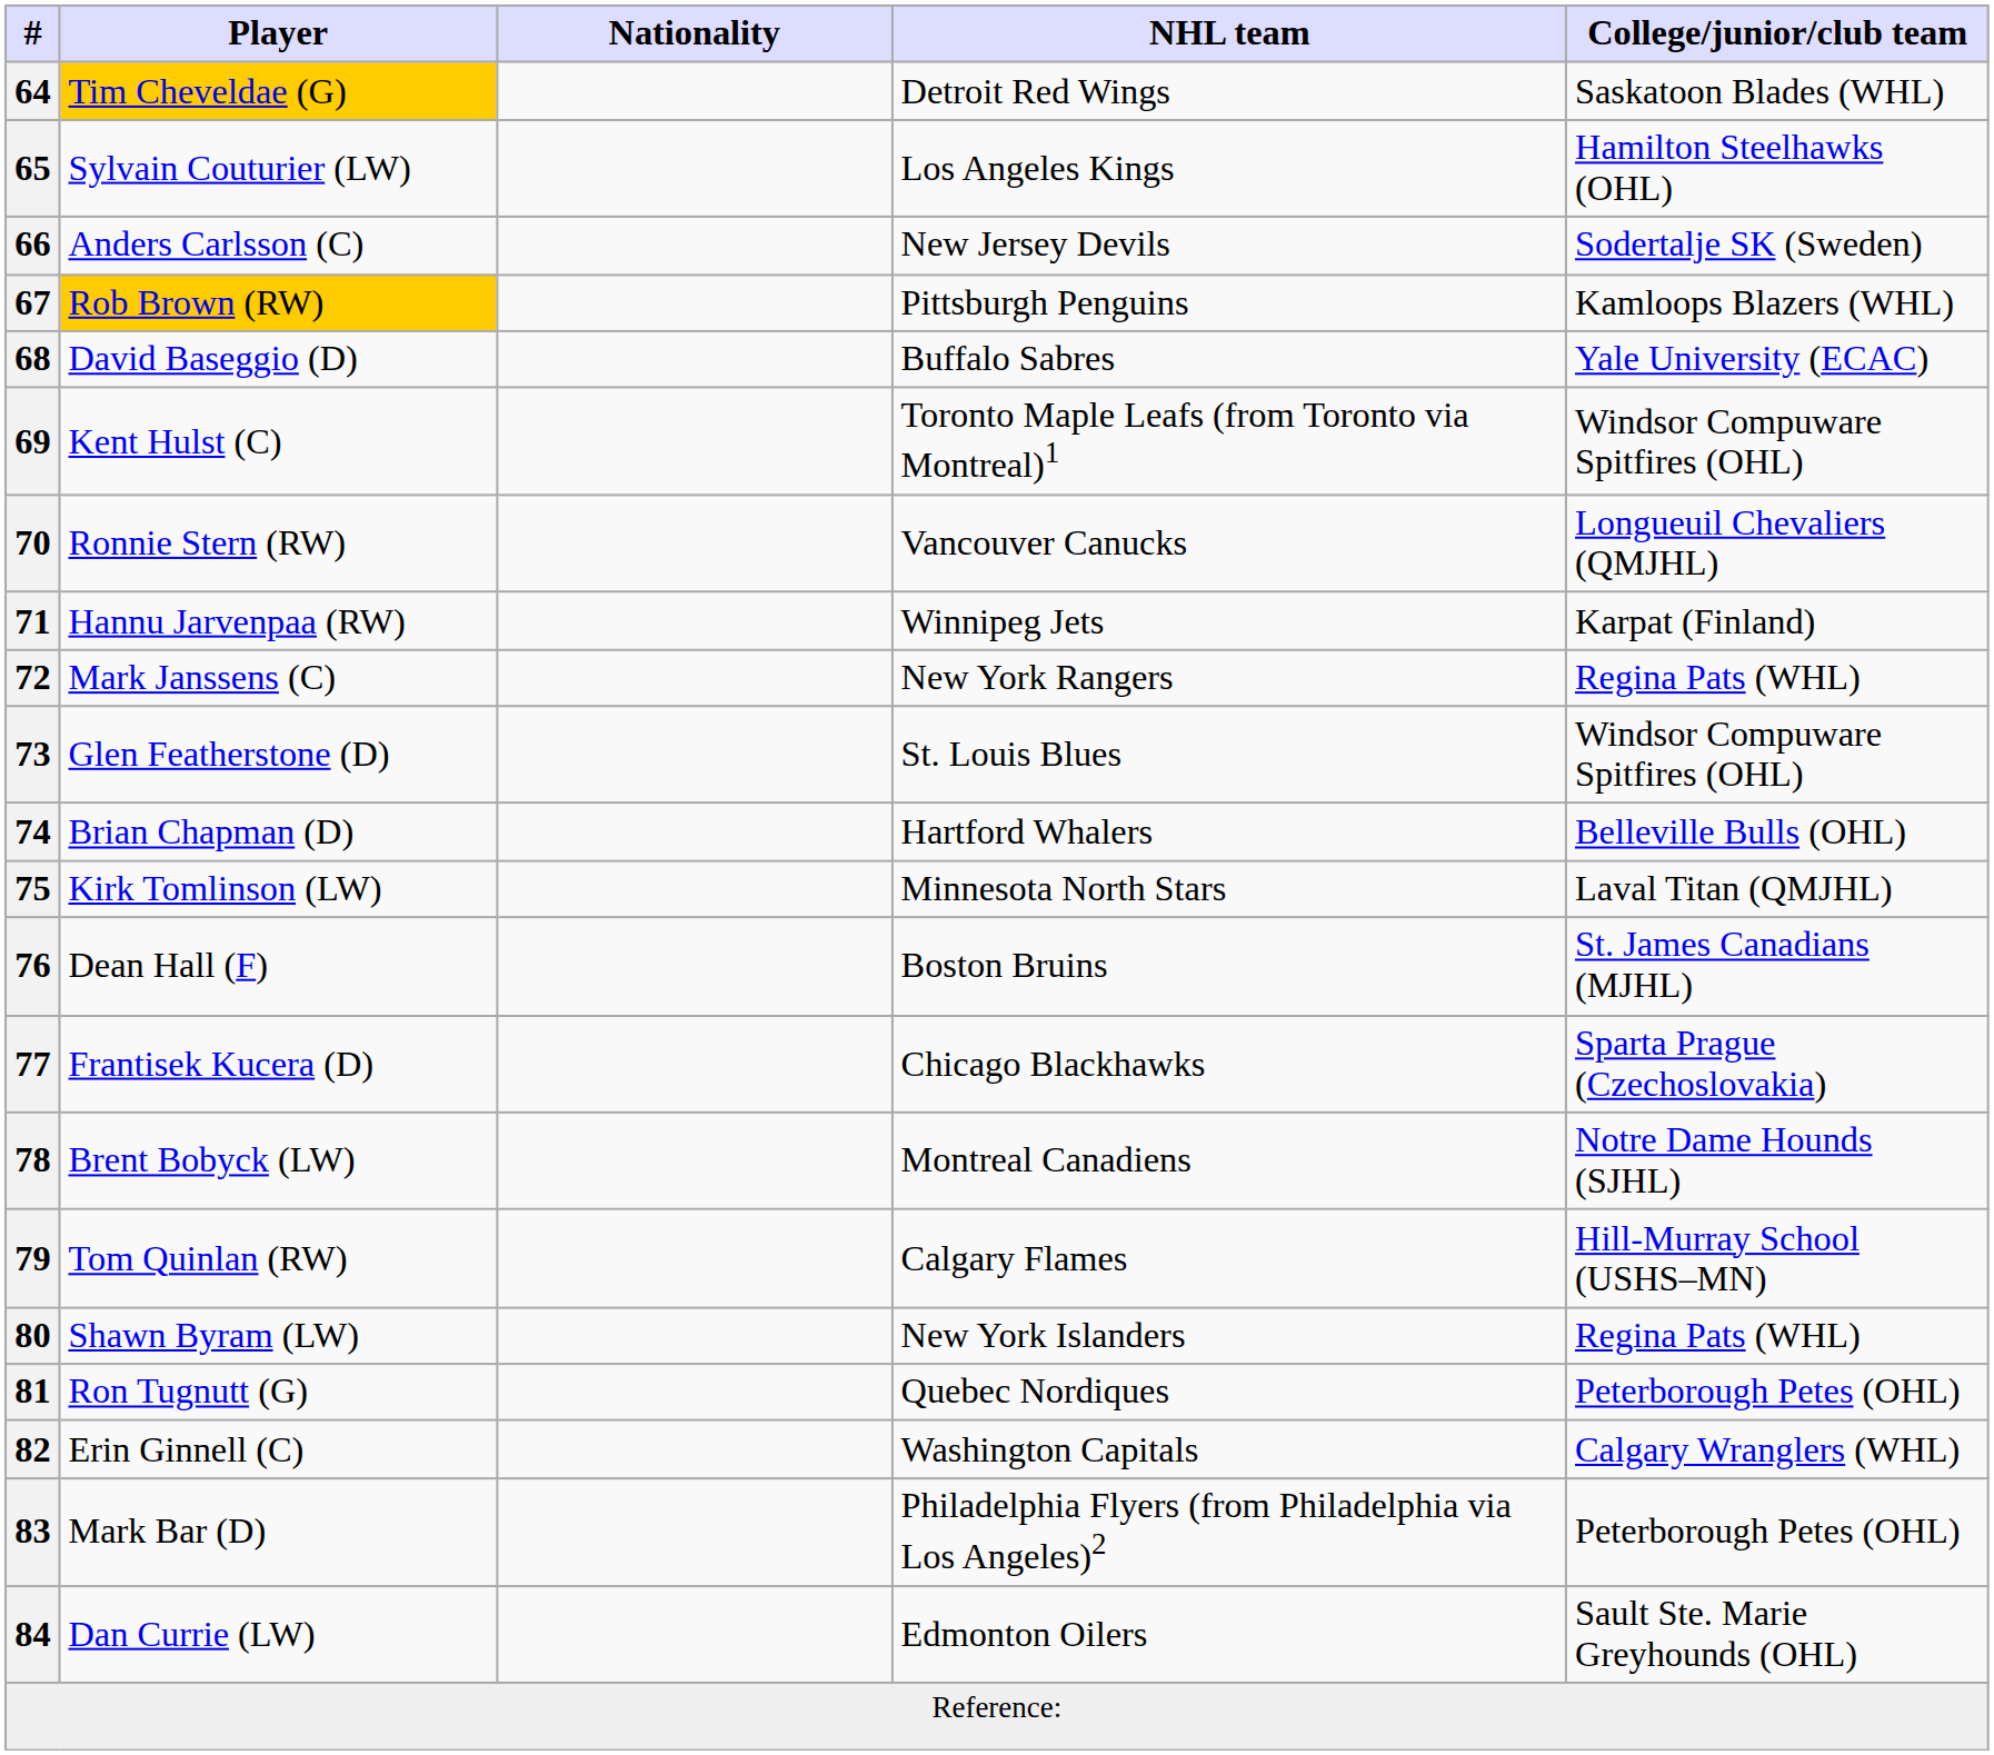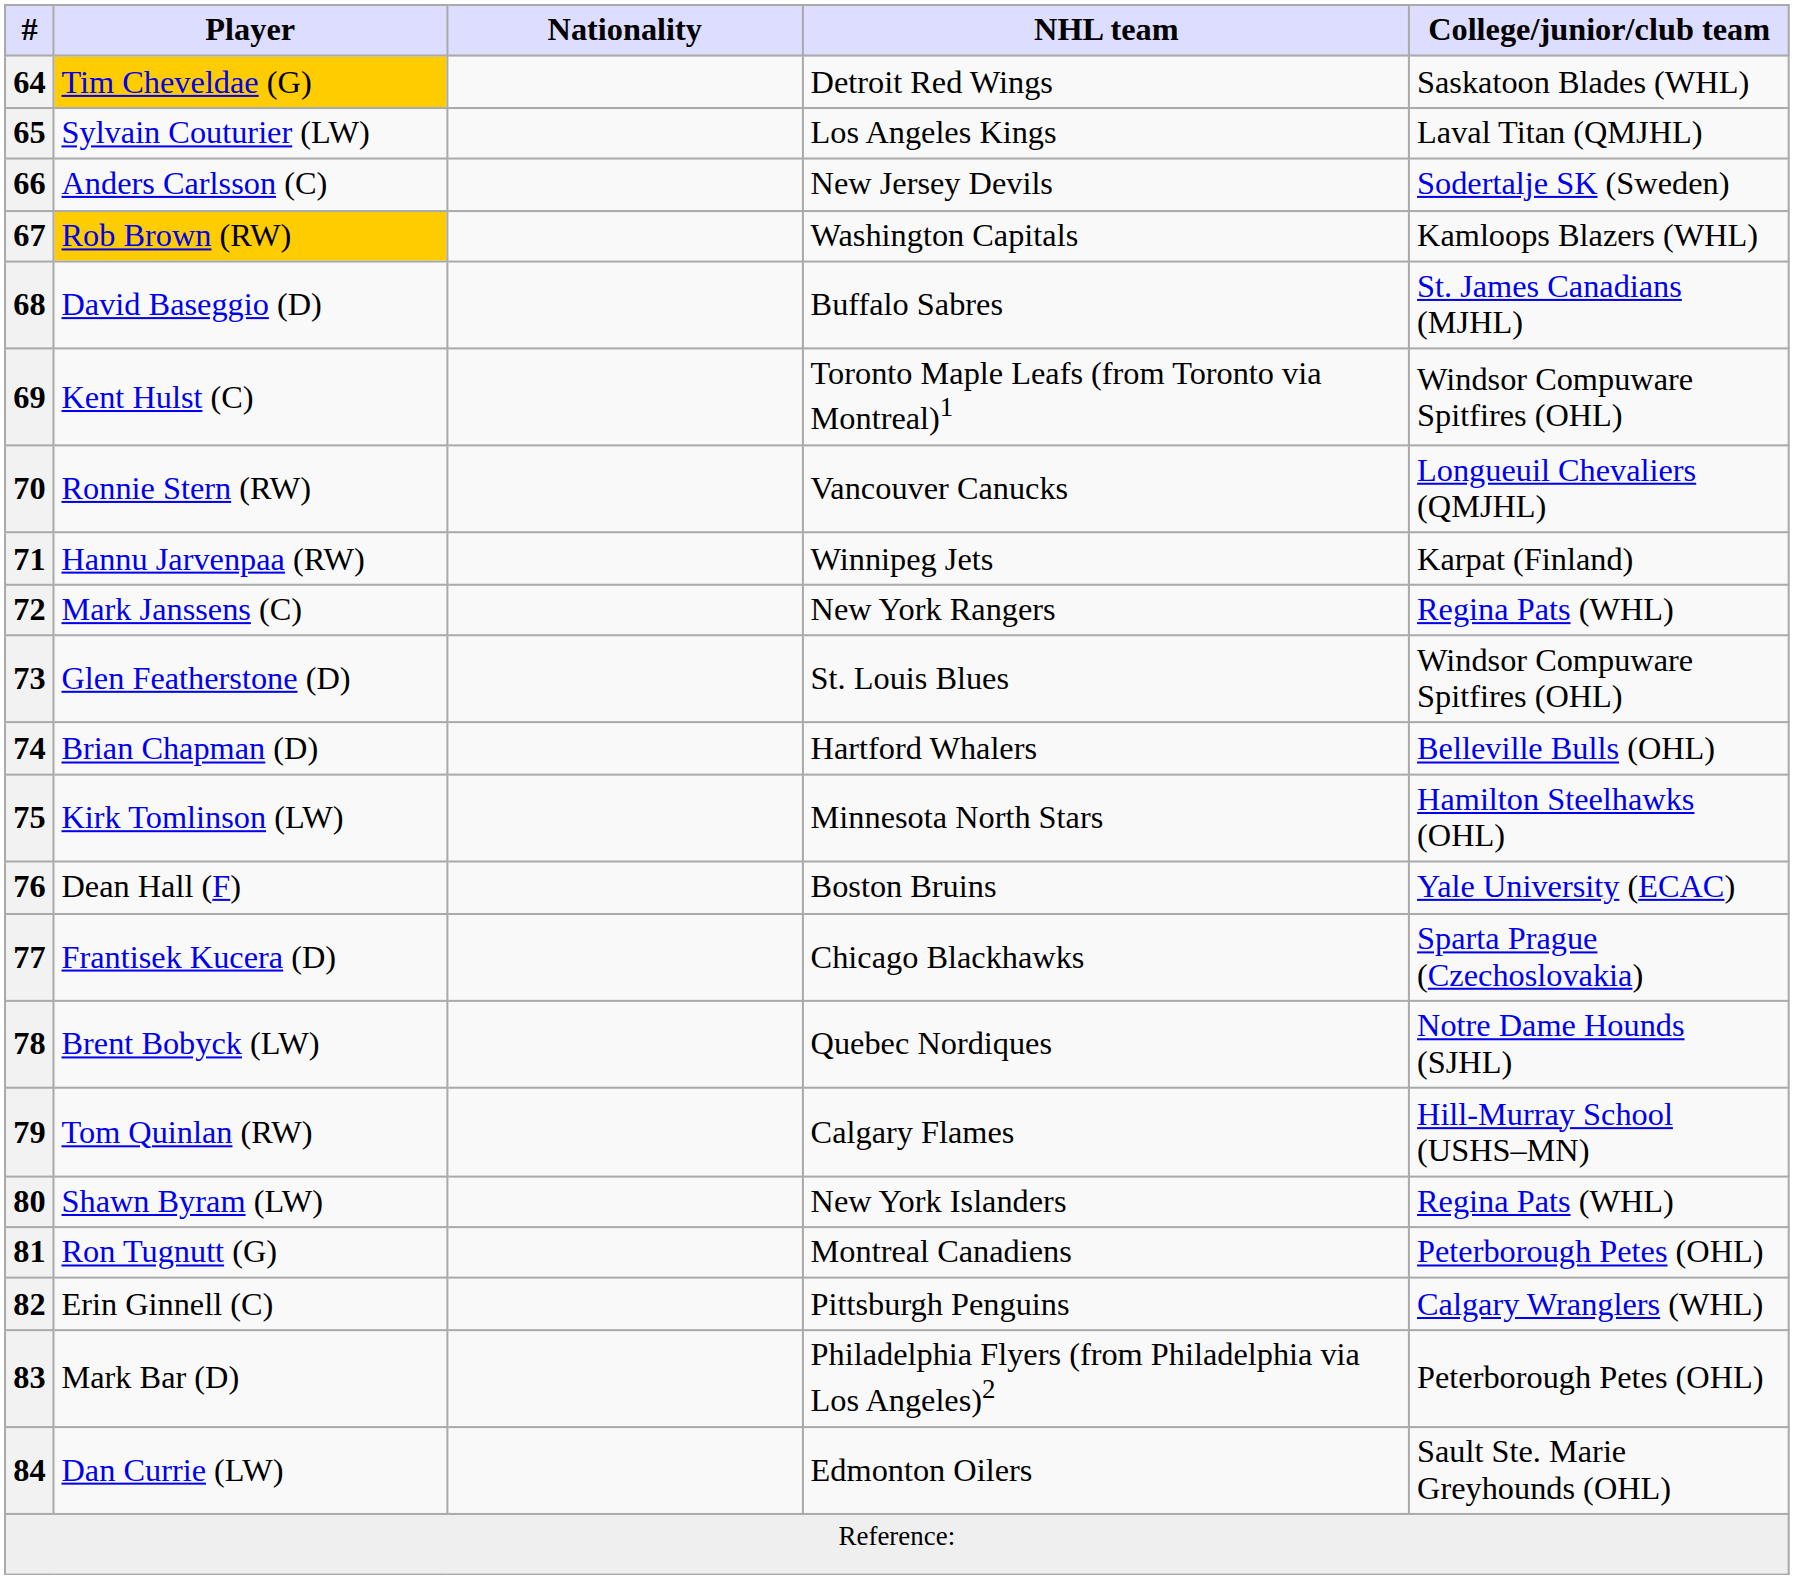 <table class="wikitable" style="width: 100%">
 <tr>
 <th style="background:#ddf; width:2.75%;">#</th>
 <th style="background:#ddf; width:22.0%;">Player</th>
 <th style="background:#ddf; width:20.0%;">Nationality</th>
 <th style="background:#ddf; width:34.0%;">NHL team</th>
 <th style="background:#ddf; width:100.0%;">College/junior/club team</th>
 </tr>
 <tr>
 <th>64</th>
 <td bgcolor="#FFCC00"><a href='#'>Tim Cheveldae</a> (G)</td>
 <td></td>
 <td>Detroit Red Wings</td>
 <td>Saskatoon Blades (WHL)</td>
 </tr>
 <tr>
 <th>65</th>
 <td><a href='#'>Sylvain Couturier</a> (LW)</td>
 <td></td>
 <td>Los Angeles Kings</td>
-<td><a href='#'>Hamilton Steelhawks</a> (OHL)</td>
+<td>Laval Titan (QMJHL)</td>
 </tr>
 <tr>
 <th>66</th>
 <td><a href='#'>Anders Carlsson</a> (C)</td>
 <td></td>
 <td>New Jersey Devils</td>
 <td><a href='#'>Sodertalje SK</a> (Sweden)</td>
 </tr>
 <tr>
 <th>67</th>
 <td bgcolor="#FFCC00"><a href='#'>Rob Brown</a> (RW)</td>
 <td></td>
-<td>Pittsburgh Penguins</td>
+<td>Washington Capitals</td>
 <td>Kamloops Blazers (WHL)</td>
 </tr>
 <tr>
 <th>68</th>
 <td><a href='#'>David Baseggio</a> (D)</td>
 <td></td>
 <td>Buffalo Sabres</td>
-<td><a href='#'>Yale University</a> (<a href='#'>ECAC</a>)</td>
+<td><a href='#'>St. James Canadians</a> (MJHL)</td>
 </tr>
 <tr>
 <th>69</th>
 <td><a href='#'>Kent Hulst</a> (C)</td>
 <td></td>
 <td>Toronto Maple Leafs (from Toronto via Montreal)<sup>1</sup></td>
 <td>Windsor Compuware Spitfires (OHL)</td>
 </tr>
 <tr>
 <th>70</th>
 <td><a href='#'>Ronnie Stern</a> (RW)</td>
 <td></td>
 <td>Vancouver Canucks</td>
 <td><a href='#'>Longueuil Chevaliers</a> (QMJHL)</td>
 </tr>
 <tr>
 <th>71</th>
 <td><a href='#'>Hannu Jarvenpaa</a> (RW)</td>
 <td></td>
 <td>Winnipeg Jets</td>
 <td>Karpat (Finland)</td>
 </tr>
 <tr>
 <th>72</th>
 <td><a href='#'>Mark Janssens</a> (C)</td>
 <td></td>
 <td>New York Rangers</td>
 <td><a href='#'>Regina Pats</a> (WHL)</td>
 </tr>
 <tr>
 <th>73</th>
 <td><a href='#'>Glen Featherstone</a> (D)</td>
 <td></td>
 <td>St. Louis Blues</td>
 <td>Windsor Compuware Spitfires (OHL)</td>
 </tr>
 <tr>
 <th>74</th>
 <td><a href='#'>Brian Chapman</a> (D)</td>
 <td></td>
 <td>Hartford Whalers</td>
 <td><a href='#'>Belleville Bulls</a> (OHL)</td>
 </tr>
 <tr>
 <th>75</th>
 <td><a href='#'>Kirk Tomlinson</a> (LW)</td>
 <td></td>
 <td>Minnesota North Stars</td>
-<td>Laval Titan (QMJHL)</td>
+<td><a href='#'>Hamilton Steelhawks</a> (OHL)</td>
 </tr>
 <tr>
 <th>76</th>
 <td>Dean Hall (<a href='#'>F</a>)</td>
 <td></td>
 <td>Boston Bruins</td>
-<td><a href='#'>St. James Canadians</a> (MJHL)</td>
+<td><a href='#'>Yale University</a> (<a href='#'>ECAC</a>)</td>
 </tr>
 <tr>
 <th>77</th>
 <td><a href='#'>Frantisek Kucera</a> (D)</td>
 <td></td>
 <td>Chicago Blackhawks</td>
 <td><a href='#'>Sparta Prague</a> (<a href='#'>Czechoslovakia</a>)</td>
 </tr>
 <tr>
 <th>78</th>
 <td><a href='#'>Brent Bobyck</a> (LW)</td>
 <td></td>
-<td>Montreal Canadiens</td>
+<td>Quebec Nordiques</td>
 <td><a href='#'>Notre Dame Hounds</a> (SJHL)</td>
 </tr>
 <tr>
 <th>79</th>
 <td><a href='#'>Tom Quinlan</a> (RW)</td>
 <td></td>
 <td>Calgary Flames</td>
 <td><a href='#'>Hill-Murray School</a> (USHS–MN)</td>
 </tr>
 <tr>
 <th>80</th>
 <td><a href='#'>Shawn Byram</a> (LW)</td>
 <td></td>
 <td>New York Islanders</td>
 <td><a href='#'>Regina Pats</a> (WHL)</td>
 </tr>
 <tr>
 <th>81</th>
 <td><a href='#'>Ron Tugnutt</a> (G)</td>
 <td></td>
-<td>Quebec Nordiques</td>
+<td>Montreal Canadiens</td>
 <td><a href='#'>Peterborough Petes</a> (OHL)</td>
 </tr>
 <tr>
 <th>82</th>
 <td>Erin Ginnell (C)</td>
 <td></td>
-<td>Washington Capitals</td>
+<td>Pittsburgh Penguins</td>
 <td><a href='#'>Calgary Wranglers</a> (WHL)</td>
 </tr>
 <tr>
 <th>83</th>
 <td>Mark Bar (D)</td>
 <td></td>
 <td>Philadelphia Flyers (from Philadelphia via Los Angeles)<sup>2</sup></td>
 <td>Peterborough Petes (OHL)</td>
 </tr>
 <tr>
 <th>84</th>
 <td><a href='#'>Dan Currie</a> (LW)</td>
 <td></td>
 <td>Edmonton Oilers</td>
 <td>Sault Ste. Marie Greyhounds (OHL)</td>
 </tr>
 <tr>
 <td align=center colspan="6" bgcolor="#efefef"><sup>Reference:   </sup></td>
 </tr>
 </table>
